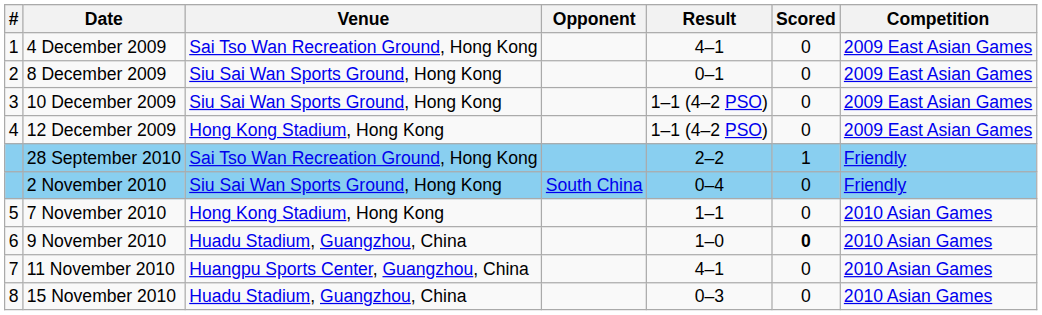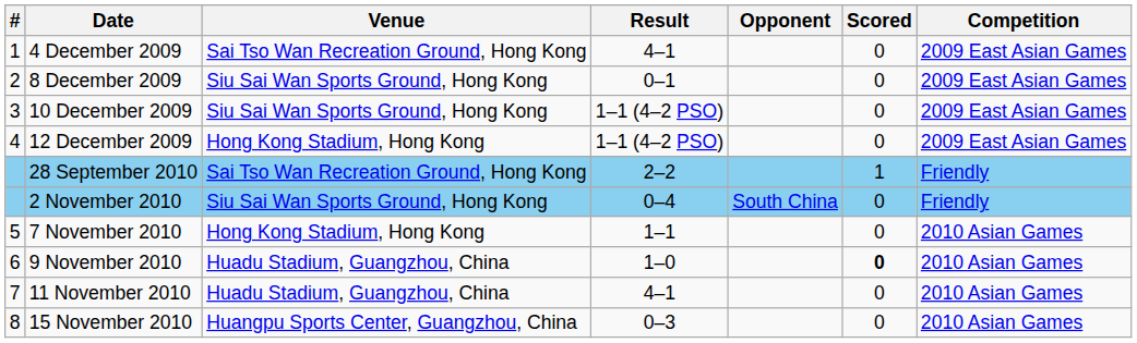 <table class="wikitable" style="font-size:90%; text-align: left;">
 <tr bgcolor="#CCCCCC" align="center">
 <th>#</th>
 <th>Date</th>
 <th>Venue</th>
+<th>Result</th>
 <th>Opponent</th>
-<th>Result</th>
 <th>Scored</th>
 <th>Competition</th>
 </tr>
 <tr>
 <td>1</td>
 <td>4 December 2009</td>
 <td><a href='#'>Sai Tso Wan Recreation Ground</a>, Hong Kong</td>
+<td align=center>4–1</td>
 <td></td>
-<td align=center>4–1</td>
 <td align=center>0</td>
 <td><a href='#'>2009 East Asian Games</a></td>
 </tr>
 <tr>
 <td>2</td>
 <td>8 December 2009</td>
 <td><a href='#'>Siu Sai Wan Sports Ground</a>, Hong Kong</td>
+<td align=center>0–1</td>
 <td></td>
-<td align=center>0–1</td>
 <td align=center>0</td>
 <td><a href='#'>2009 East Asian Games</a></td>
 </tr>
 <tr>
 <td>3</td>
 <td>10 December 2009</td>
 <td><a href='#'>Siu Sai Wan Sports Ground</a>, Hong Kong</td>
+<td align=center>1–1 (4–2 <a href='#'>PSO</a>)</td>
 <td></td>
-<td align=center>1–1 (4–2 <a href='#'>PSO</a>)</td>
 <td align=center>0</td>
 <td><a href='#'>2009 East Asian Games</a></td>
 </tr>
 <tr>
 <td>4</td>
 <td>12 December 2009</td>
 <td><a href='#'>Hong Kong Stadium</a>, Hong Kong</td>
+<td align=center>1–1 (4–2 <a href='#'>PSO</a>)</td>
 <td></td>
-<td align=center>1–1 (4–2 <a href='#'>PSO</a>)</td>
 <td align=center>0</td>
 <td><a href='#'>2009 East Asian Games</a></td>
 </tr>
 <tr style="background-color:#89CFF0">
 <td></td>
 <td>28 September 2010</td>
 <td><a href='#'>Sai Tso Wan Recreation Ground</a>, Hong Kong</td>
+<td align=center>2–2</td>
 <td></td>
-<td align=center>2–2</td>
 <td align=center>1</td>
 <td><a href='#'>Friendly</a></td>
 </tr>
 <tr style="background-color:#89CFF0">
 <td></td>
 <td>2 November 2010</td>
 <td><a href='#'>Siu Sai Wan Sports Ground</a>, Hong Kong</td>
+<td align=center>0–4</td>
 <td><a href='#'>South China</a></td>
-<td align=center>0–4</td>
 <td align=center>0</td>
 <td><a href='#'>Friendly</a></td>
 </tr>
 <tr>
 <td>5</td>
 <td>7 November 2010</td>
 <td><a href='#'>Hong Kong Stadium</a>, Hong Kong</td>
+<td align=center>1–1</td>
 <td></td>
-<td align=center>1–1</td>
 <td align=center>0</td>
 <td><a href='#'>2010 Asian Games</a></td>
 </tr>
 <tr>
 <td>6</td>
 <td>9 November 2010</td>
 <td><a href='#'>Huadu Stadium</a>, <a href='#'>Guangzhou</a>, China</td>
+<td align=center>1–0</td>
 <td></td>
-<td align=center>1–0</td>
 <td align=center><strong>0</strong></td>
 <td><a href='#'>2010 Asian Games</a></td>
 </tr>
 <tr>
 <td>7</td>
 <td>11 November 2010</td>
-<td><a href='#'>Huangpu Sports Center</a>, <a href='#'>Guangzhou</a>, China</td>
+<td><a href='#'>Huadu Stadium</a>, <a href='#'>Guangzhou</a>, China</td>
+<td align=center>4–1</td>
 <td></td>
-<td align=center>4–1</td>
 <td align=center>0</td>
 <td><a href='#'>2010 Asian Games</a></td>
 </tr>
 <tr>
 <td>8</td>
 <td>15 November 2010</td>
-<td><a href='#'>Huadu Stadium</a>, <a href='#'>Guangzhou</a>, China</td>
+<td><a href='#'>Huangpu Sports Center</a>, <a href='#'>Guangzhou</a>, China</td>
+<td align=center>0–3</td>
 <td></td>
-<td align=center>0–3</td>
 <td align=center>0</td>
 <td><a href='#'>2010 Asian Games</a></td>
 </tr>
 </table>
